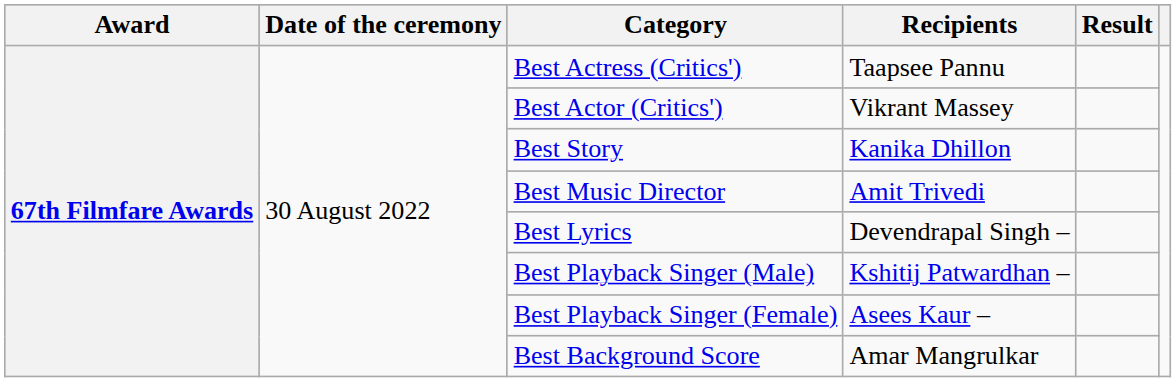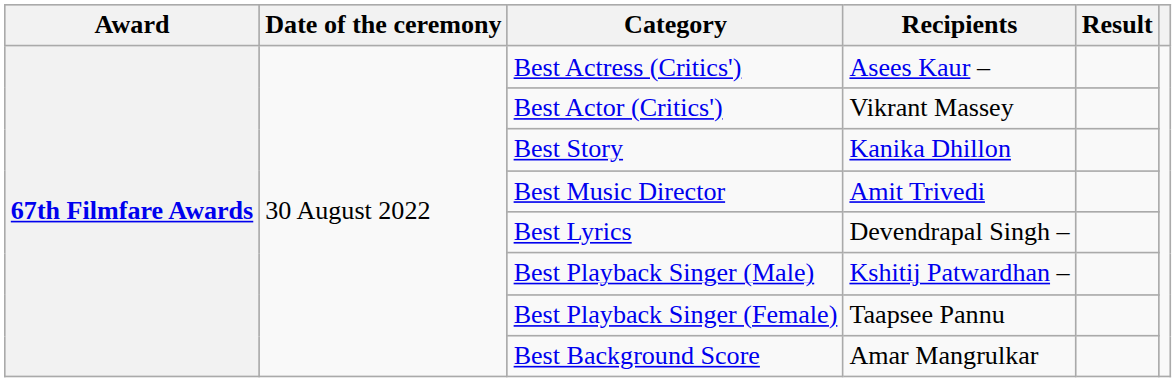 <table class="wikitable plainrowheaders sortable">
 <tr>
 <th scope="col">Award</th>
 <th scope="col">Date of the ceremony</th>
 <th scope="col">Category</th>
 <th scope="col">Recipients</th>
 <th scope="col">Result</th>
 <th scope="col" class="unsortable"></th>
 </tr>
 <tr>
 <th rowspan="8" scope="row"><a href='#'>67th Filmfare Awards</a></th>
 <td rowspan="8">30 August 2022</td>
 <td><a href='#'>Best Actress (Critics')</a></td>
-<td>Taapsee Pannu</td>
+<td><a href='#'>Asees Kaur</a> – </td>
 <td></td>
 <td rowspan="8" style="text-align:center;"></td>
 </tr>
 <tr>
 <td><a href='#'>Best Actor (Critics')</a></td>
 <td>Vikrant Massey</td>
 <td></td>
 </tr>
 <tr>
 <td><a href='#'>Best Story</a></td>
 <td><a href='#'>Kanika Dhillon</a></td>
 <td></td>
 </tr>
 <tr>
 <td><a href='#'>Best Music Director</a></td>
 <td><a href='#'>Amit Trivedi</a></td>
 <td></td>
 </tr>
 <tr>
 <td><a href='#'>Best Lyrics</a></td>
 <td>Devendrapal Singh – </td>
 <td></td>
 </tr>
 <tr>
 <td><a href='#'>Best Playback Singer (Male)</a></td>
 <td><a href='#'>Kshitij Patwardhan</a> – </td>
 <td></td>
 </tr>
 <tr>
 <td><a href='#'>Best Playback Singer (Female)</a></td>
-<td><a href='#'>Asees Kaur</a> – </td>
+<td>Taapsee Pannu</td>
 <td></td>
 </tr>
 <tr>
 <td><a href='#'>Best Background Score</a></td>
 <td>Amar Mangrulkar</td>
 <td></td>
 </tr>
 </table>
